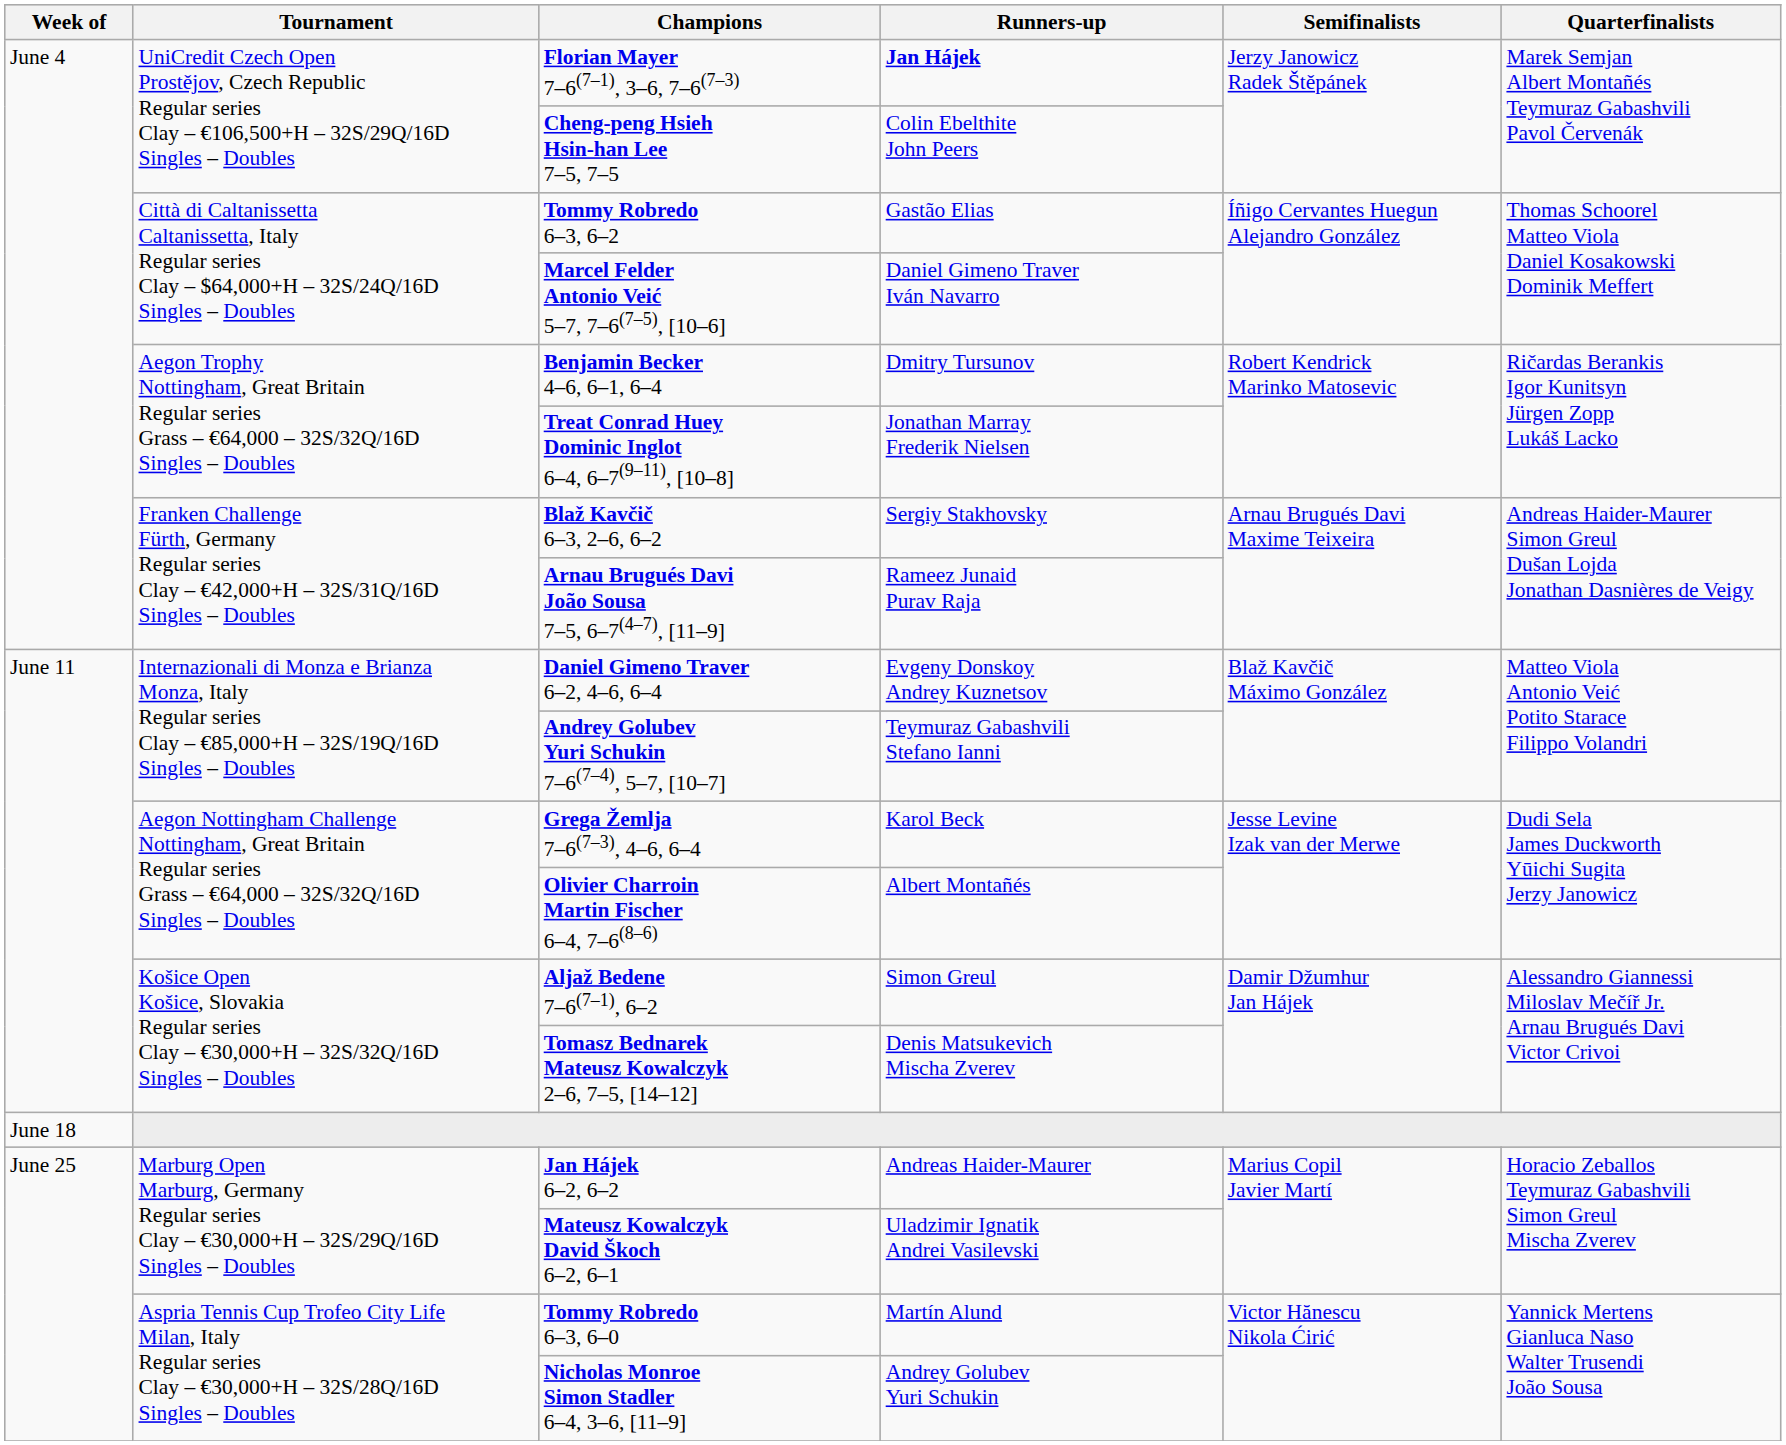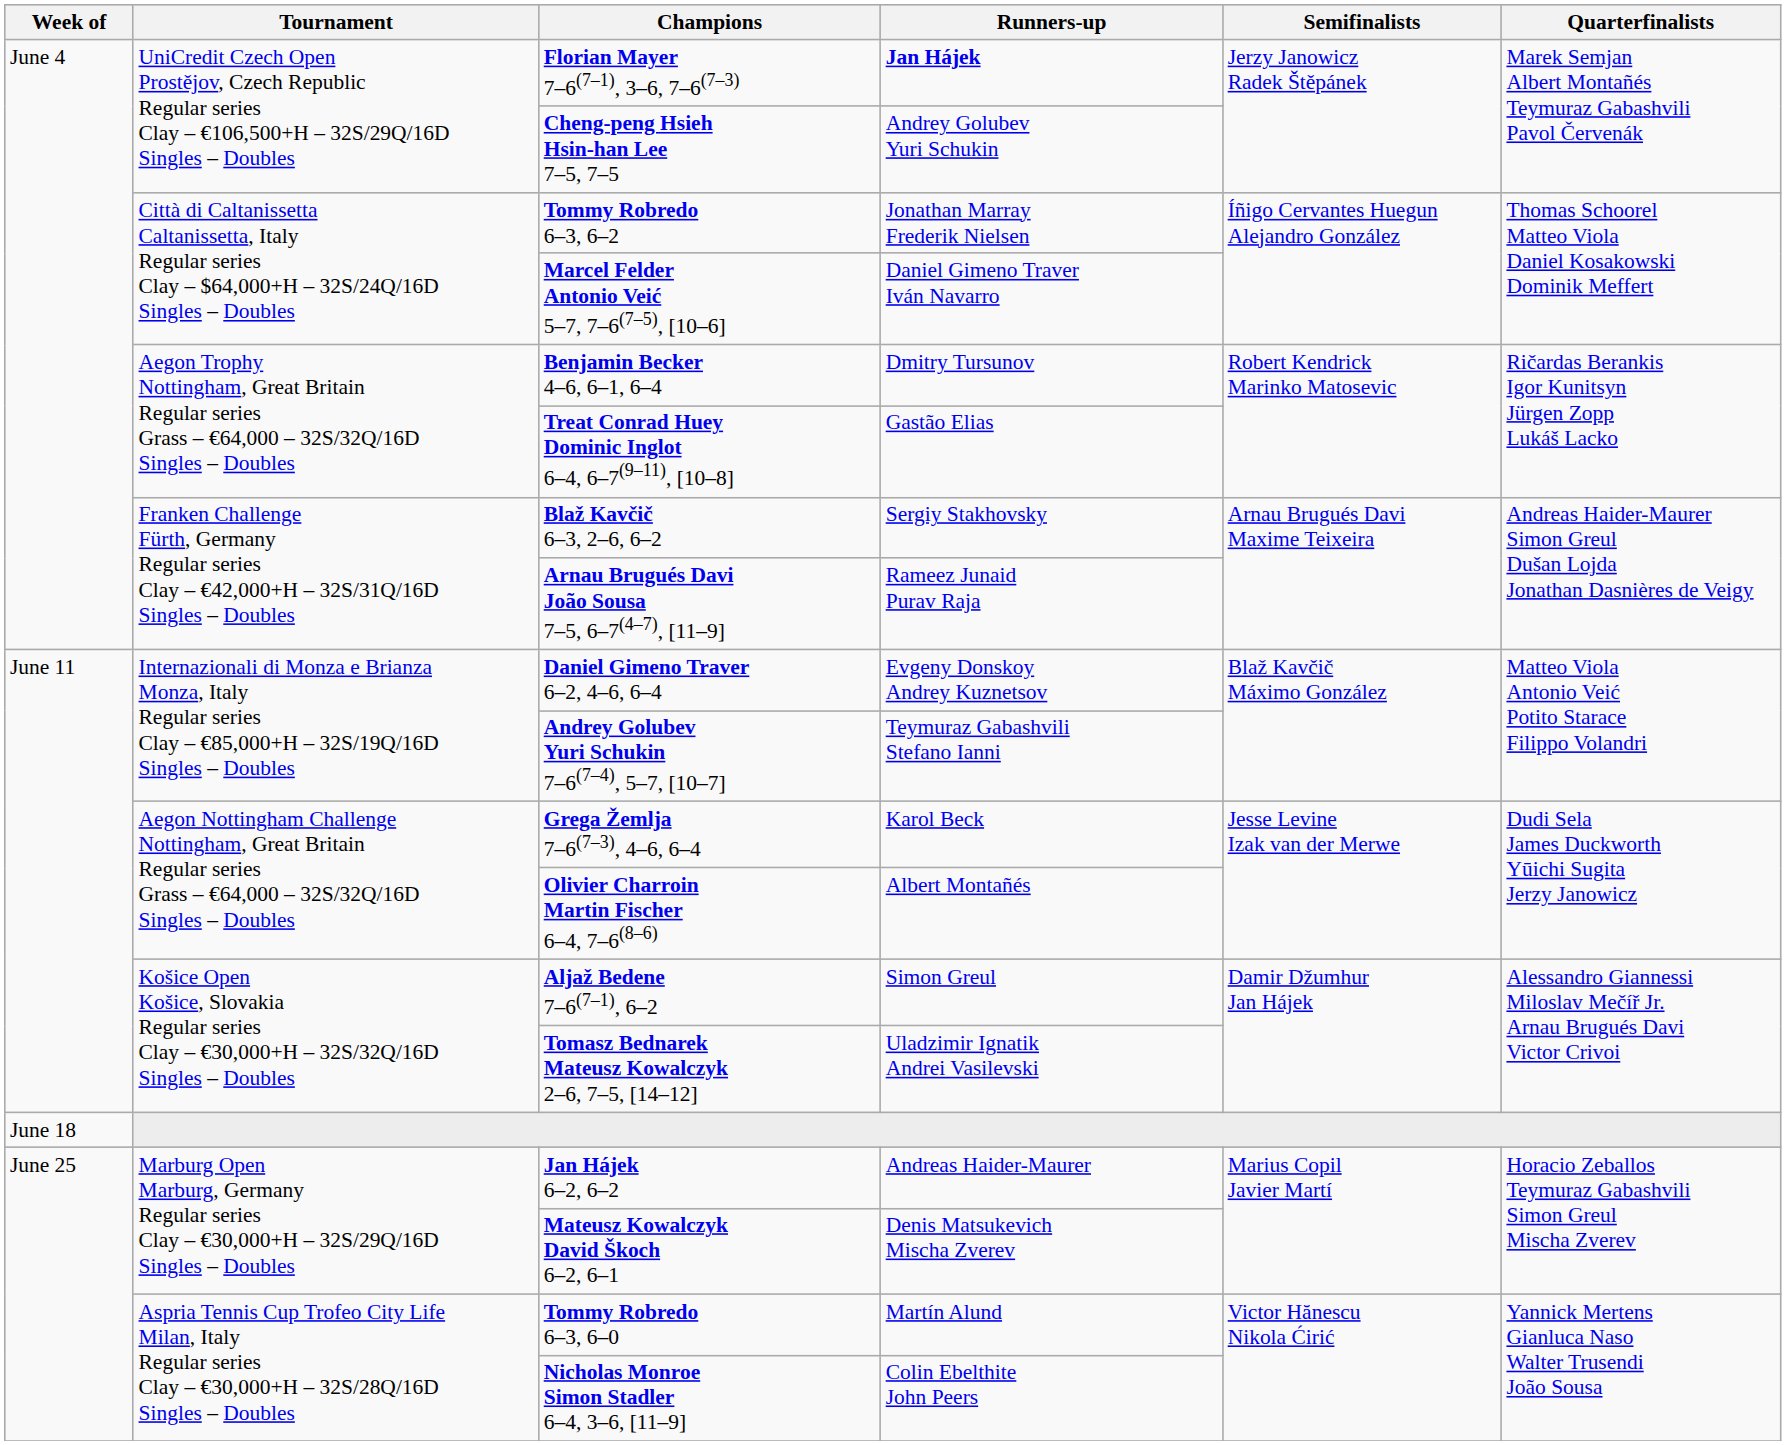 <table class=wikitable style=font-size:85%;>
 <tr>
 <th width=75>Week of</th>
 <th width=250>Tournament</th>
 <th width=210>Champions</th>
 <th width=210>Runners-up</th>
 <th width=170>Semifinalists</th>
 <th width=170>Quarterfinalists</th>
 </tr>
 <tr valign=top>
 <td rowspan=8>June 4</td>
 <td rowspan=2><a href='#'>UniCredit Czech Open</a><br> <a href='#'>Prostějov</a>, Czech Republic<br>Regular series<br>Clay – €106,500+H – 32S/29Q/16D<br><a href='#'>Singles</a> – <a href='#'>Doubles</a></td>
 <td> <strong><a href='#'>Florian Mayer</a></strong><br>7–6<sup>(7–1)</sup>, 3–6, 7–6<sup>(7–3)</sup></td>
 <td><strong> <a href='#'>Jan Hájek</a></strong></td>
 <td rowspan=2> <a href='#'>Jerzy Janowicz</a><br> <a href='#'>Radek Štěpánek</a></td>
 <td rowspan=2> <a href='#'>Marek Semjan</a><br> <a href='#'>Albert Montañés</a><br> <a href='#'>Teymuraz Gabashvili</a><br> <a href='#'>Pavol Červenák</a></td>
 </tr>
 <tr valign=top>
 <td> <strong><a href='#'>Cheng-peng Hsieh</a></strong><br> <strong><a href='#'>Hsin-han Lee</a></strong><br>7–5, 7–5</td>
-<td><a href='#'>Colin Ebelthite</a><br> <a href='#'>John Peers</a></td>
+<td> <a href='#'>Andrey Golubev</a><br> <a href='#'>Yuri Schukin</a></td>
 </tr>
 <tr valign=top>
 <td rowspan=2><a href='#'>Città di Caltanissetta</a><br> <a href='#'>Caltanissetta</a>, Italy<br>Regular series<br>Clay – $64,000+H – 32S/24Q/16D<br><a href='#'>Singles</a> – <a href='#'>Doubles</a></td>
 <td> <strong><a href='#'>Tommy Robredo</a></strong><br>6–3, 6–2</td>
-<td> <a href='#'>Gastão Elias</a></td>
+<td> <a href='#'>Jonathan Marray</a><br> <a href='#'>Frederik Nielsen</a></td>
 <td rowspan=2> <a href='#'>Íñigo Cervantes Huegun</a><br> <a href='#'>Alejandro González</a></td>
 <td rowspan=2> <a href='#'>Thomas Schoorel</a><br> <a href='#'>Matteo Viola</a><br> <a href='#'>Daniel Kosakowski</a><br> <a href='#'>Dominik Meffert</a></td>
 </tr>
 <tr valign=top>
 <td> <strong><a href='#'>Marcel Felder</a></strong><br> <strong><a href='#'>Antonio Veić</a></strong><br>5–7, 7–6<sup>(7–5)</sup>, [10–6]</td>
 <td> <a href='#'>Daniel Gimeno Traver</a><br> <a href='#'>Iván Navarro</a></td>
 </tr>
 <tr valign=top>
 <td rowspan=2><a href='#'>Aegon Trophy</a><br> <a href='#'>Nottingham</a>, Great Britain<br>Regular series<br>Grass – €64,000 – 32S/32Q/16D<br><a href='#'>Singles</a> – <a href='#'>Doubles</a></td>
 <td> <strong><a href='#'>Benjamin Becker</a></strong><br>4–6, 6–1, 6–4</td>
 <td> <a href='#'>Dmitry Tursunov</a></td>
 <td rowspan=2> <a href='#'>Robert Kendrick</a><br> <a href='#'>Marinko Matosevic</a></td>
 <td rowspan=2> <a href='#'>Ričardas Berankis</a><br> <a href='#'>Igor Kunitsyn</a><br> <a href='#'>Jürgen Zopp</a><br> <a href='#'>Lukáš Lacko</a></td>
 </tr>
 <tr valign=top>
 <td> <strong><a href='#'>Treat Conrad Huey</a></strong><br> <strong><a href='#'>Dominic Inglot</a></strong><br>6–4, 6–7<sup>(9–11)</sup>, [10–8]</td>
-<td> <a href='#'>Jonathan Marray</a><br> <a href='#'>Frederik Nielsen</a></td>
+<td> <a href='#'>Gastão Elias</a></td>
 </tr>
 <tr valign=top>
 <td rowspan=2><a href='#'>Franken Challenge</a><br> <a href='#'>Fürth</a>, Germany<br>Regular series<br>Clay – €42,000+H – 32S/31Q/16D<br><a href='#'>Singles</a> – <a href='#'>Doubles</a></td>
 <td> <strong><a href='#'>Blaž Kavčič</a></strong><br>6–3, 2–6, 6–2</td>
 <td> <a href='#'>Sergiy Stakhovsky</a></td>
 <td rowspan=2> <a href='#'>Arnau Brugués Davi</a><br> <a href='#'>Maxime Teixeira</a></td>
 <td rowspan=2> <a href='#'>Andreas Haider-Maurer</a><br> <a href='#'>Simon Greul</a><br> <a href='#'>Dušan Lojda</a><br> <a href='#'>Jonathan Dasnières de Veigy</a></td>
 </tr>
 <tr valign=top>
 <td> <strong><a href='#'>Arnau Brugués Davi</a></strong><br> <strong><a href='#'>João Sousa</a></strong><br>7–5, 6–7<sup>(4–7)</sup>, [11–9]</td>
 <td> <a href='#'>Rameez Junaid</a><br> <a href='#'>Purav Raja</a></td>
 </tr>
 <tr valign=top>
 <td rowspan=6>June 11</td>
 <td rowspan=2><a href='#'>Internazionali di Monza e Brianza</a><br> <a href='#'>Monza</a>, Italy<br>Regular series<br>Clay – €85,000+H – 32S/19Q/16D<br><a href='#'>Singles</a> – <a href='#'>Doubles</a></td>
 <td> <strong><a href='#'>Daniel Gimeno Traver</a></strong><br>6–2, 4–6, 6–4</td>
 <td> <a href='#'>Evgeny Donskoy</a><br> <a href='#'>Andrey Kuznetsov</a></td>
 <td rowspan=2> <a href='#'>Blaž Kavčič</a><br> <a href='#'>Máximo González</a></td>
 <td rowspan=2> <a href='#'>Matteo Viola</a><br> <a href='#'>Antonio Veić</a><br> <a href='#'>Potito Starace</a><br> <a href='#'>Filippo Volandri</a></td>
 </tr>
 <tr valign=top>
 <td> <strong><a href='#'>Andrey Golubev</a></strong><br> <strong><a href='#'>Yuri Schukin</a></strong><br>7–6<sup>(7–4)</sup>, 5–7, [10–7]</td>
 <td> <a href='#'>Teymuraz Gabashvili</a><br> <a href='#'>Stefano Ianni</a></td>
 </tr>
 <tr valign=top>
 <td rowspan=2><a href='#'>Aegon Nottingham Challenge</a><br> <a href='#'>Nottingham</a>, Great Britain<br>Regular series<br>Grass – €64,000 – 32S/32Q/16D<br><a href='#'>Singles</a> – <a href='#'>Doubles</a></td>
 <td> <strong><a href='#'>Grega Žemlja</a></strong><br>7–6<sup>(7–3)</sup>, 4–6, 6–4</td>
 <td> <a href='#'>Karol Beck</a></td>
 <td rowspan=2> <a href='#'>Jesse Levine</a><br> <a href='#'>Izak van der Merwe</a></td>
 <td rowspan=2> <a href='#'>Dudi Sela</a><br> <a href='#'>James Duckworth</a><br> <a href='#'>Yūichi Sugita</a><br> <a href='#'>Jerzy Janowicz</a></td>
 </tr>
 <tr valign=top>
 <td> <strong><a href='#'>Olivier Charroin</a></strong><br> <strong><a href='#'>Martin Fischer</a></strong><br>6–4, 7–6<sup>(8–6)</sup></td>
 <td> <a href='#'>Albert Montañés</a></td>
 </tr>
 <tr valign=top>
 <td rowspan=2><a href='#'>Košice Open</a><br> <a href='#'>Košice</a>, Slovakia<br>Regular series<br>Clay – €30,000+H – 32S/32Q/16D<br><a href='#'>Singles</a> – <a href='#'>Doubles</a></td>
 <td> <strong><a href='#'>Aljaž Bedene</a></strong><br>7–6<sup>(7–1)</sup>, 6–2</td>
 <td> <a href='#'>Simon Greul</a></td>
 <td rowspan=2> <a href='#'>Damir Džumhur</a><br> <a href='#'>Jan Hájek</a></td>
 <td rowspan=2> <a href='#'>Alessandro Giannessi</a><br> <a href='#'>Miloslav Mečíř Jr.</a><br> <a href='#'>Arnau Brugués Davi</a><br> <a href='#'>Victor Crivoi</a></td>
 </tr>
 <tr valign=top>
 <td> <strong><a href='#'>Tomasz Bednarek</a></strong><br> <strong><a href='#'>Mateusz Kowalczyk</a></strong><br>2–6, 7–5, [14–12]</td>
-<td> <a href='#'>Denis Matsukevich</a><br> <a href='#'>Mischa Zverev</a></td>
+<td> <a href='#'>Uladzimir Ignatik</a><br> <a href='#'>Andrei Vasilevski</a></td>
 </tr>
 <tr valign=top>
 <td>June 18</td>
 <td colspan=5 bgcolor=ededed></td>
 </tr>
 <tr valign=top>
 <td rowspan=4>June 25</td>
 <td rowspan=2><a href='#'>Marburg Open</a><br> <a href='#'>Marburg</a>, Germany<br>Regular series<br>Clay – €30,000+H – 32S/29Q/16D<br><a href='#'>Singles</a> – <a href='#'>Doubles</a></td>
 <td> <strong><a href='#'>Jan Hájek</a></strong><br>6–2, 6–2</td>
 <td> <a href='#'>Andreas Haider-Maurer</a></td>
 <td rowspan=2> <a href='#'>Marius Copil</a><br> <a href='#'>Javier Martí</a></td>
 <td rowspan=2> <a href='#'>Horacio Zeballos</a><br> <a href='#'>Teymuraz Gabashvili</a><br> <a href='#'>Simon Greul</a><br> <a href='#'>Mischa Zverev</a></td>
 </tr>
 <tr valign=top>
 <td> <strong><a href='#'>Mateusz Kowalczyk</a></strong><br> <strong><a href='#'>David Škoch</a></strong><br>6–2, 6–1</td>
-<td> <a href='#'>Uladzimir Ignatik</a><br> <a href='#'>Andrei Vasilevski</a></td>
+<td> <a href='#'>Denis Matsukevich</a><br> <a href='#'>Mischa Zverev</a></td>
 </tr>
 <tr valign=top>
 <td rowspan=2><a href='#'>Aspria Tennis Cup Trofeo City Life</a><br> <a href='#'>Milan</a>, Italy<br>Regular series<br>Clay – €30,000+H – 32S/28Q/16D<br><a href='#'>Singles</a> – <a href='#'>Doubles</a></td>
 <td> <strong><a href='#'>Tommy Robredo</a></strong><br>6–3, 6–0</td>
 <td> <a href='#'>Martín Alund</a></td>
 <td rowspan=2> <a href='#'>Victor Hănescu</a><br> <a href='#'>Nikola Ćirić</a></td>
 <td rowspan=2> <a href='#'>Yannick Mertens</a><br> <a href='#'>Gianluca Naso</a><br> <a href='#'>Walter Trusendi</a><br> <a href='#'>João Sousa</a></td>
 </tr>
 <tr valign=top>
 <td> <strong><a href='#'>Nicholas Monroe</a></strong><br> <strong><a href='#'>Simon Stadler</a></strong><br>6–4, 3–6, [11–9]</td>
-<td> <a href='#'>Andrey Golubev</a><br> <a href='#'>Yuri Schukin</a></td>
+<td><a href='#'>Colin Ebelthite</a><br> <a href='#'>John Peers</a></td>
 </tr>
 </table>
